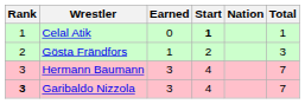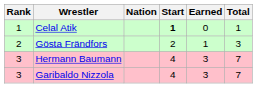 <table class="wikitable sortable" style="text-align:center;">
 <tr>
 <th>Rank</th>
 <th>Wrestler</th>
+<th>Nation</th>
+<th>Start</th>
 <th>Earned</th>
-<th>Start</th>
-<th>Nation</th>
 <th>Total</th>
 </tr>
 <tr style="background:#cfc;">
 <td>1</td>
 <td align=left><a href='#'>Celal Atik</a></td>
+<td align=left></td>
+<td><strong>1</strong></td>
 <td>0</td>
-<td><strong>1</strong></td>
-<td align=left></td>
 <td>1</td>
 </tr>
 <tr style="background:#cfc;">
 <td>2</td>
 <td align=left><a href='#'>Gösta Frändfors</a></td>
+<td align=left></td>
+<td>2</td>
 <td>1</td>
-<td>2</td>
-<td align=left></td>
 <td>3</td>
 </tr>
 <tr bgcolor=pink>
 <td>3</td>
 <td align=left><a href='#'>Hermann Baumann</a></td>
+<td align=left></td>
+<td>4</td>
 <td>3</td>
-<td>4</td>
-<td align=left></td>
 <td>7</td>
 </tr>
 <tr bgcolor=pink>
-<td><strong>3</strong></td>
+<td>3</td>
 <td align=left><a href='#'>Garibaldo Nizzola</a></td>
+<td align=left></td>
+<td>4</td>
 <td>3</td>
-<td>4</td>
-<td align=left></td>
 <td>7</td>
 </tr>
 </table>
